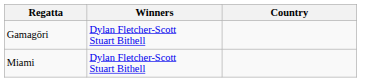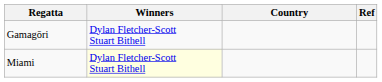 <table class="wikitable">
 <tr>
 <th width=120>Regatta</th>
 <th width=200px>Winners</th>
 <th width=200px>Country</th>
+<th>Ref</th>
 </tr>
 <tr>
 <td>Gamagōri</td>
 <td><a href='#'>Dylan Fletcher-Scott</a><br><a href='#'>Stuart Bithell</a></td>
 <td></td>
+<td></td>
 </tr>
 <tr>
 <td>Miami</td>
-<td><a href='#'>Dylan Fletcher-Scott</a><br><a href='#'>Stuart Bithell</a></td>
+<td style="background: lightyellow;"><a href='#'>Dylan Fletcher-Scott</a><br><a href='#'>Stuart Bithell</a></td>
+<td></td>
 <td></td>
 </tr>
 </table>
